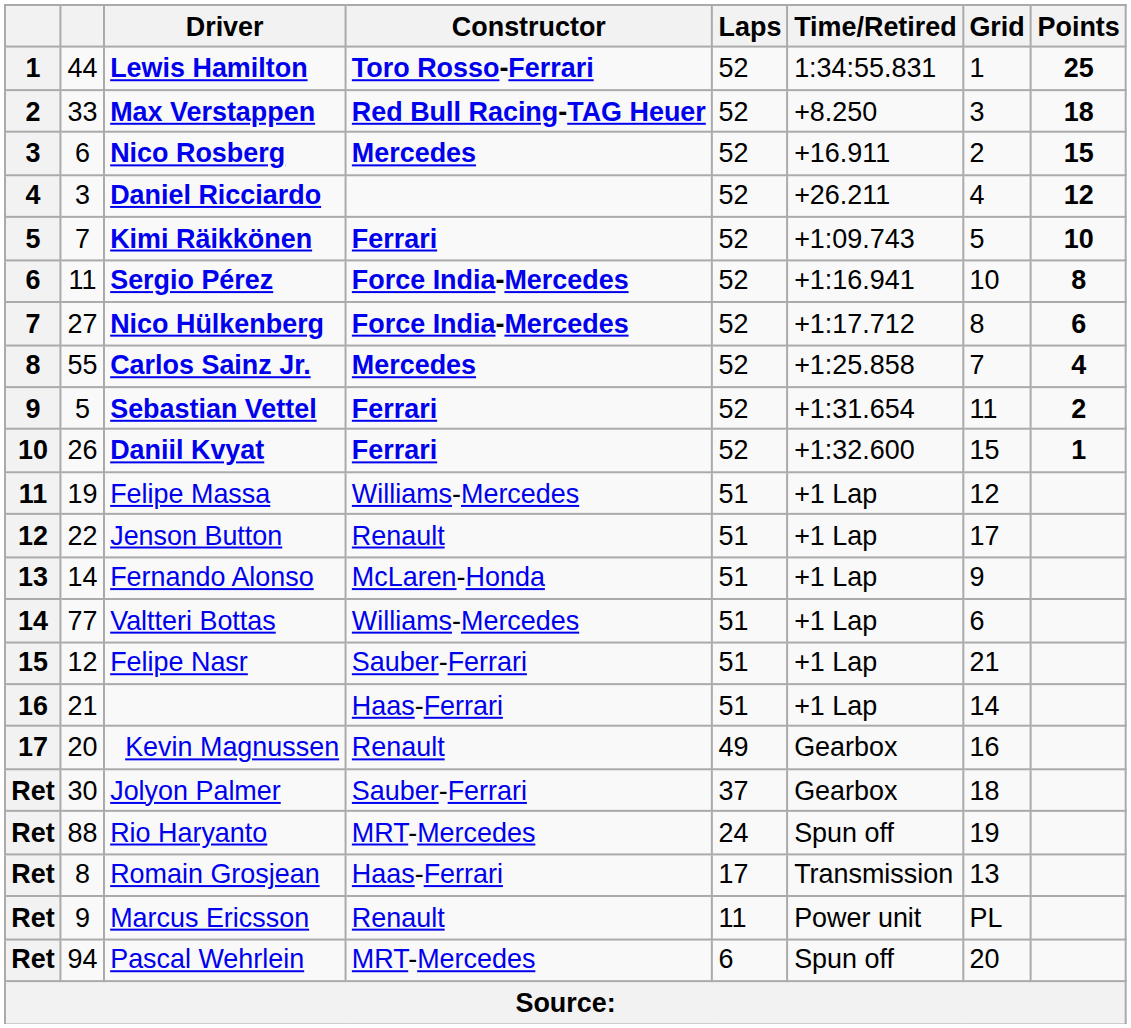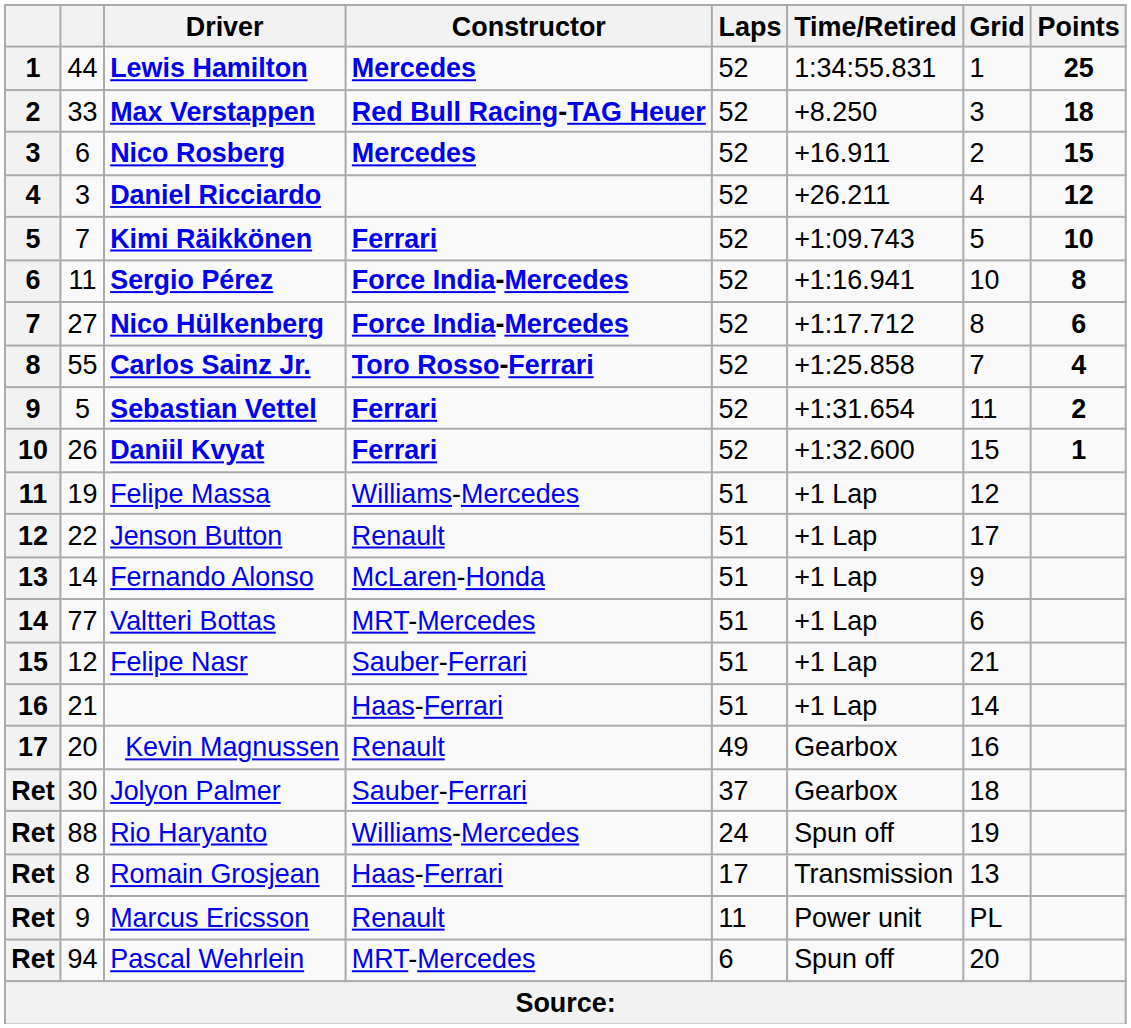 <table class="wikitable" style="font-size: 85%;">
 <tr>
 <th></th>
 <th></th>
 <th>Driver</th>
 <th>Constructor</th>
 <th>Laps</th>
 <th>Time/Retired</th>
 <th>Grid</th>
 <th>Points</th>
 </tr>
 <tr>
 <th>1</th>
 <td align="center">44</td>
 <td><strong> <a href='#'>Lewis Hamilton</a></strong></td>
-<td><strong><a href='#'>Toro Rosso</a>-<a href='#'>Ferrari</a></strong></td>
+<td><strong><a href='#'>Mercedes</a></strong></td>
 <td>52</td>
 <td>1:34:55.831</td>
 <td>1</td>
 <td align="center"><strong>25</strong></td>
 </tr>
 <tr>
 <th>2</th>
 <td align="center">33</td>
 <td><strong> <a href='#'>Max Verstappen</a></strong></td>
 <td><strong><a href='#'>Red Bull Racing</a>-<a href='#'>TAG Heuer</a></strong></td>
 <td>52</td>
 <td>+8.250</td>
 <td>3</td>
 <td align="center"><strong>18</strong></td>
 </tr>
 <tr>
 <th>3</th>
 <td align="center">6</td>
 <td><strong> <a href='#'>Nico Rosberg</a></strong></td>
 <td><strong><a href='#'>Mercedes</a></strong></td>
 <td>52</td>
 <td>+16.911</td>
 <td>2</td>
 <td align="center"><strong>15</strong></td>
 </tr>
 <tr>
 <th>4</th>
 <td align="center">3</td>
 <td><strong> <a href='#'>Daniel Ricciardo</a></strong></td>
 <td></td>
 <td>52</td>
 <td>+26.211</td>
 <td>4</td>
 <td align="center"><strong>12</strong></td>
 </tr>
 <tr>
 <th>5</th>
 <td align="center">7</td>
 <td><strong> <a href='#'>Kimi Räikkönen</a></strong></td>
 <td><strong><a href='#'>Ferrari</a></strong></td>
 <td>52</td>
 <td>+1:09.743</td>
 <td>5</td>
 <td align="center"><strong>10</strong></td>
 </tr>
 <tr>
 <th>6</th>
 <td align="center">11</td>
 <td><strong> <a href='#'>Sergio Pérez</a></strong></td>
 <td><strong><a href='#'>Force India</a>-<a href='#'>Mercedes</a></strong></td>
 <td>52</td>
 <td>+1:16.941</td>
 <td>10</td>
 <td align="center"><strong>8</strong></td>
 </tr>
 <tr>
 <th>7</th>
 <td align="center">27</td>
 <td><strong> <a href='#'>Nico Hülkenberg</a></strong></td>
 <td><strong><a href='#'>Force India</a>-<a href='#'>Mercedes</a></strong></td>
 <td>52</td>
 <td>+1:17.712</td>
 <td>8</td>
 <td align="center"><strong>6</strong></td>
 </tr>
 <tr>
 <th>8</th>
 <td align="center">55</td>
 <td><strong> <a href='#'>Carlos Sainz Jr.</a></strong></td>
-<td><strong><a href='#'>Mercedes</a></strong></td>
+<td><strong><a href='#'>Toro Rosso</a>-<a href='#'>Ferrari</a></strong></td>
 <td>52</td>
 <td>+1:25.858</td>
 <td>7</td>
 <td align="center"><strong>4</strong></td>
 </tr>
 <tr>
 <th>9</th>
 <td align="center">5</td>
 <td><strong> <a href='#'>Sebastian Vettel</a></strong></td>
 <td><strong><a href='#'>Ferrari</a></strong></td>
 <td>52</td>
 <td>+1:31.654</td>
 <td>11</td>
 <td align="center"><strong>2</strong></td>
 </tr>
 <tr>
 <th>10</th>
 <td align="center">26</td>
 <td><strong> <a href='#'>Daniil Kvyat</a></strong></td>
 <td><strong><a href='#'>Ferrari</a></strong></td>
 <td>52</td>
 <td>+1:32.600</td>
 <td>15</td>
 <td align="center"><strong>1</strong></td>
 </tr>
 <tr>
 <th>11</th>
 <td align="center">19</td>
 <td> <a href='#'>Felipe Massa</a></td>
 <td><a href='#'>Williams</a>-<a href='#'>Mercedes</a></td>
 <td>51</td>
 <td>+1 Lap</td>
 <td>12</td>
 <td></td>
 </tr>
 <tr>
 <th>12</th>
 <td align="center">22</td>
 <td> <a href='#'>Jenson Button</a></td>
 <td><a href='#'>Renault</a></td>
 <td>51</td>
 <td>+1 Lap</td>
 <td>17</td>
 <td></td>
 </tr>
 <tr>
 <th>13</th>
 <td align="center">14</td>
 <td> <a href='#'>Fernando Alonso</a></td>
 <td><a href='#'>McLaren</a>-<a href='#'>Honda</a></td>
 <td>51</td>
 <td>+1 Lap</td>
 <td>9</td>
 <td></td>
 </tr>
 <tr>
 <th>14</th>
 <td align="center">77</td>
 <td> <a href='#'>Valtteri Bottas</a></td>
-<td><a href='#'>Williams</a>-<a href='#'>Mercedes</a></td>
+<td><a href='#'>MRT</a>-<a href='#'>Mercedes</a></td>
 <td>51</td>
 <td>+1 Lap</td>
 <td>6</td>
 <td></td>
 </tr>
 <tr>
 <th>15</th>
 <td align="center">12</td>
 <td> <a href='#'>Felipe Nasr</a></td>
 <td><a href='#'>Sauber</a>-<a href='#'>Ferrari</a></td>
 <td>51</td>
 <td>+1 Lap</td>
 <td>21</td>
 <td></td>
 </tr>
 <tr>
 <th>16</th>
 <td align="center">21</td>
 <td></td>
 <td><a href='#'>Haas</a>-<a href='#'>Ferrari</a></td>
 <td>51</td>
 <td>+1 Lap</td>
 <td>14</td>
 <td></td>
 </tr>
 <tr>
 <th>17</th>
 <td align="center">20</td>
 <td>  <a href='#'>Kevin Magnussen</a></td>
 <td><a href='#'>Renault</a></td>
 <td>49</td>
 <td>Gearbox</td>
 <td>16</td>
 <td></td>
 </tr>
 <tr>
 <th>Ret</th>
 <td align="center">30</td>
 <td> <a href='#'>Jolyon Palmer</a></td>
 <td><a href='#'>Sauber</a>-<a href='#'>Ferrari</a></td>
 <td>37</td>
 <td>Gearbox</td>
 <td>18</td>
 <td></td>
 </tr>
 <tr>
 <th>Ret</th>
 <td align="center">88</td>
 <td> <a href='#'>Rio Haryanto</a></td>
-<td><a href='#'>MRT</a>-<a href='#'>Mercedes</a></td>
+<td><a href='#'>Williams</a>-<a href='#'>Mercedes</a></td>
 <td>24</td>
 <td>Spun off</td>
 <td>19</td>
 <td></td>
 </tr>
 <tr>
 <th>Ret</th>
 <td align="center">8</td>
 <td> <a href='#'>Romain Grosjean</a></td>
 <td><a href='#'>Haas</a>-<a href='#'>Ferrari</a></td>
 <td>17</td>
 <td>Transmission</td>
 <td>13</td>
 <td></td>
 </tr>
 <tr>
 <th>Ret</th>
 <td align="center">9</td>
 <td> <a href='#'>Marcus Ericsson</a></td>
 <td><a href='#'>Renault</a></td>
 <td>11</td>
 <td>Power unit</td>
 <td>PL</td>
 <td></td>
 </tr>
 <tr>
 <th>Ret</th>
 <td align="center">94</td>
 <td> <a href='#'>Pascal Wehrlein</a></td>
 <td><a href='#'>MRT</a>-<a href='#'>Mercedes</a></td>
 <td>6</td>
 <td>Spun off</td>
 <td>20</td>
 <td></td>
 </tr>
 <tr>
 <th colspan="8">Source:</th>
 </tr>
 <tr>
 </tr>
 </table>
